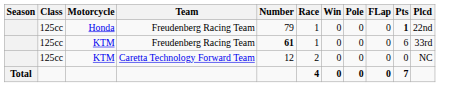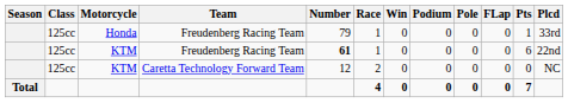 <table class="wikitable">
 <tr>
 <th>Season</th>
 <th>Class</th>
 <th>Motorcycle</th>
 <th>Team</th>
 <th>Number</th>
 <th>Race</th>
 <th>Win</th>
+<th>Podium</th>
 <th>Pole</th>
 <th>FLap</th>
 <th>Pts</th>
 <th>Plcd</th>
 </tr>
 <tr align="right">
 <th></th>
 <td>125cc</td>
 <td><a href='#'>Honda</a></td>
 <td>Freudenberg Racing Team</td>
 <td>79</td>
 <td>1</td>
 <td>0</td>
 <td>0</td>
 <td>0</td>
-<td><strong>1</strong></td>
-<td>22nd</td>
+<td>0</td>
+<td>1</td>
+<td>33rd</td>
 </tr>
 <tr align="right">
 <th></th>
 <td>125cc</td>
 <td><a href='#'>KTM</a></td>
 <td>Freudenberg Racing Team</td>
 <td><strong>61</strong></td>
 <td>1</td>
 <td>0</td>
 <td>0</td>
 <td>0</td>
+<td>0</td>
 <td>6</td>
-<td>33rd</td>
+<td>22nd</td>
 </tr>
 <tr align="right">
 <th></th>
 <td>125cc</td>
 <td><a href='#'>KTM</a></td>
 <td><a href='#'>Caretta Technology Forward Team</a></td>
 <td>12</td>
 <td>2</td>
+<td>0</td>
 <td>0</td>
 <td>0</td>
 <td>0</td>
 <td>0</td>
 <td>NC</td>
 </tr>
 <tr align="right">
 <th>Total</th>
 <td></td>
 <td></td>
 <td></td>
 <td></td>
 <td><strong>4</strong></td>
 <td><strong>0</strong></td>
 <td><strong>0</strong></td>
 <td><strong>0</strong></td>
+<td><strong>0</strong></td>
 <td><strong>7</strong></td>
 <td></td>
 </tr>
 </table>
